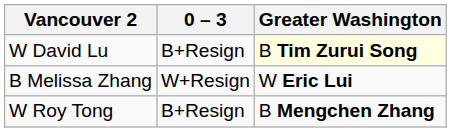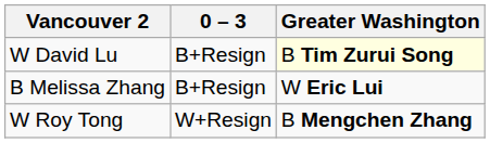 <table class="wikitable">
 <tr>
 <th>Vancouver 2</th>
 <th>0 – 3</th>
 <th>Greater Washington</th>
 </tr>
 <tr>
 <td>W David Lu</td>
 <td>B+Resign</td>
 <td style="background: lightyellow;">B <strong>Tim Zurui Song</strong></td>
 </tr>
 <tr>
 <td>B Melissa Zhang</td>
-<td>W+Resign</td>
+<td>B+Resign</td>
 <td>W <strong>Eric Lui</strong></td>
 </tr>
 <tr>
 <td>W Roy Tong</td>
-<td>B+Resign</td>
+<td>W+Resign</td>
 <td>B <strong>Mengchen Zhang</strong></td>
 </tr>
 </table>
